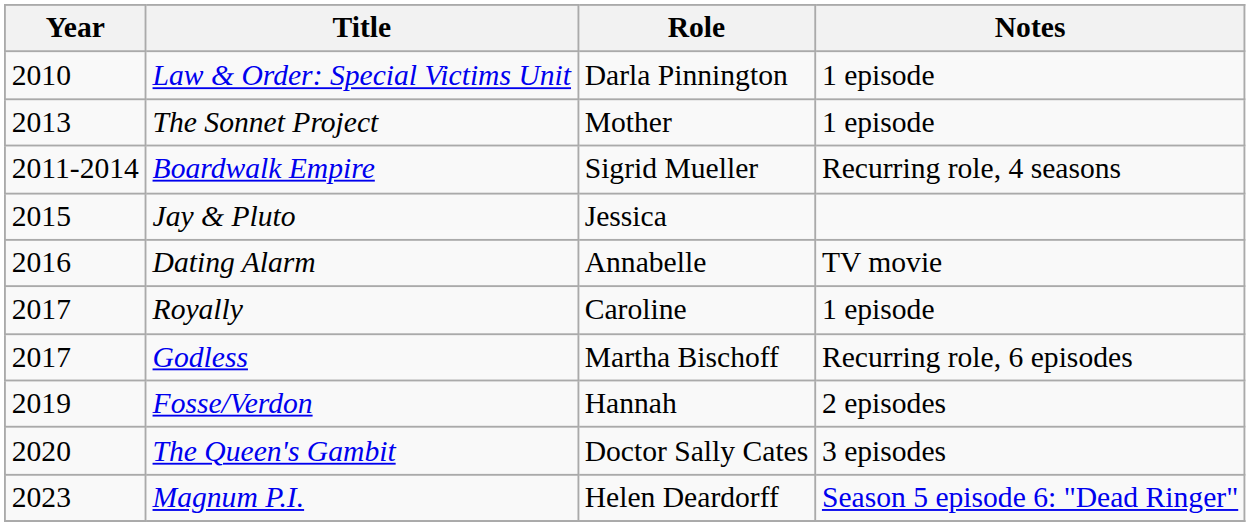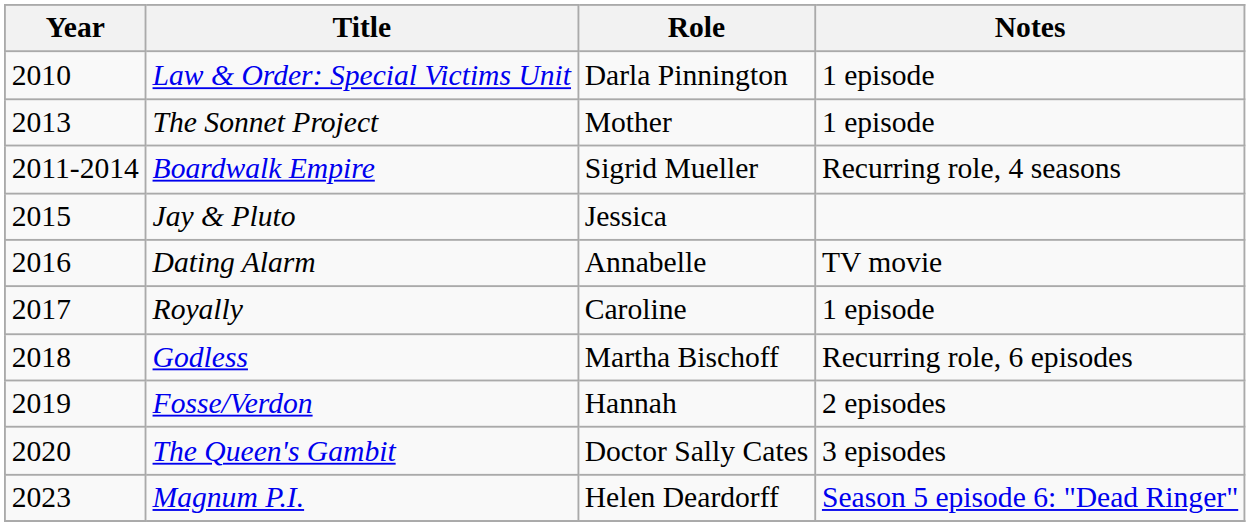 <table class="wikitable sortable">
 <tr>
 <th>Year</th>
 <th>Title</th>
 <th>Role</th>
 <th class="unsortable">Notes</th>
 </tr>
 <tr>
 <td>2010</td>
 <td><em><a href='#'>Law & Order: Special Victims Unit</a></em></td>
 <td>Darla Pinnington</td>
 <td>1 episode</td>
 </tr>
 <tr>
 <td>2013</td>
 <td><em>The Sonnet Project</em></td>
 <td>Mother</td>
 <td>1 episode</td>
 </tr>
 <tr>
 <td>2011-2014</td>
 <td><em><a href='#'>Boardwalk Empire</a></em></td>
 <td>Sigrid Mueller</td>
 <td>Recurring role, 4 seasons</td>
 </tr>
 <tr>
 <td>2015</td>
 <td><em>Jay & Pluto</em></td>
 <td>Jessica</td>
 <td></td>
 </tr>
 <tr>
 <td>2016</td>
 <td><em>Dating Alarm</em></td>
 <td>Annabelle</td>
 <td>TV movie</td>
 </tr>
 <tr>
 <td>2017</td>
 <td><em>Royally</em></td>
 <td>Caroline</td>
 <td>1 episode</td>
 </tr>
 <tr>
-<td>2017</td>
+<td>2018</td>
 <td><em><a href='#'>Godless</a></em></td>
 <td>Martha Bischoff</td>
 <td>Recurring role, 6 episodes</td>
 </tr>
 <tr>
 <td>2019</td>
 <td><em><a href='#'>Fosse/Verdon</a></em> </td>
 <td>Hannah</td>
 <td>2 episodes</td>
 </tr>
 <tr>
 <td>2020</td>
 <td><em><a href='#'>The Queen's Gambit</a></em></td>
 <td>Doctor Sally Cates</td>
 <td>3 episodes</td>
 </tr>
 <tr>
 <td>2023</td>
 <td><em><a href='#'>Magnum P.I.</a></em></td>
 <td>Helen Deardorff</td>
 <td><a href='#'>Season 5 episode 6: "Dead Ringer"</a></td>
 </tr>
 <tr>
 </tr>
 </table>
